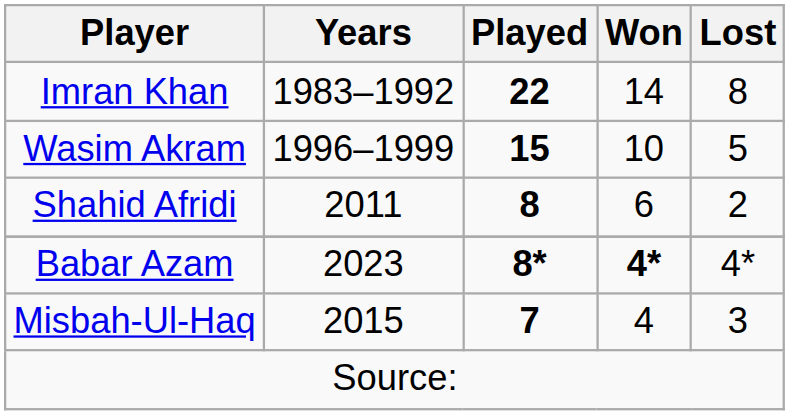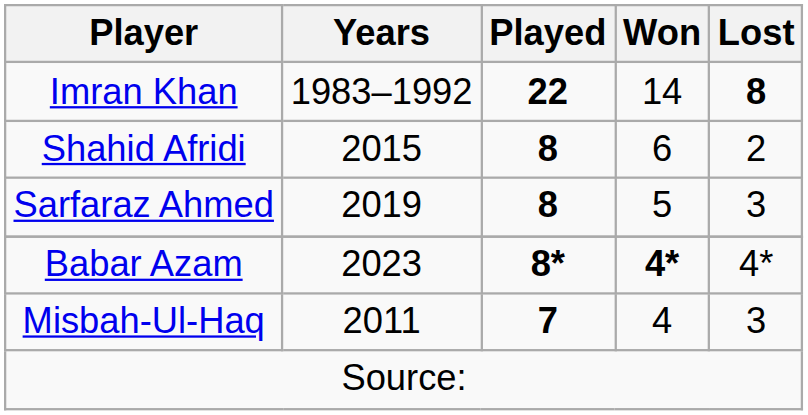 <table class="wikitable sortable" style="text-align:center">
 <tr>
 <th scope="col">Player</th>
 <th scope="col">Years</th>
 <th scope="col">Played</th>
 <th scope="col">Won</th>
 <th scope="col">Lost</th>
 </tr>
 <tr>
 <td><a href='#'>Imran Khan</a></td>
 <td>1983–1992</td>
 <td><strong>22</strong></td>
 <td>14</td>
-<td>8</td>
-</tr>
-<tr>
-<td><a href='#'>Wasim Akram</a></td>
-<td>1996–1999</td>
-<td><strong>15</strong></td>
-<td>10</td>
-<td>5</td>
+<td><strong>8</strong></td>
 </tr>
 <tr>
 <td><a href='#'>Shahid Afridi</a></td>
-<td>2011</td>
+<td>2015</td>
 <td><strong>8</strong></td>
 <td>6</td>
 <td>2</td>
+</tr>
+<tr>
+<td><a href='#'>Sarfaraz Ahmed</a></td>
+<td>2019</td>
+<td><strong>8</strong></td>
+<td>5</td>
+<td>3</td>
 </tr>
 <tr>
 </tr>
 <tr>
 <td><a href='#'>Babar Azam</a></td>
 <td>2023</td>
 <td><strong>8*</strong></td>
 <td><strong>4*</strong></td>
 <td>4*</td>
 </tr>
 <tr>
 <td><a href='#'>Misbah-Ul-Haq</a></td>
-<td>2015</td>
+<td>2011</td>
 <td><strong>7</strong></td>
 <td>4</td>
 <td>3</td>
 </tr>
 <tr>
 <td colspan="5">Source: </td>
 </tr>
 </table>
